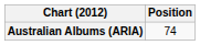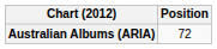 <table class="wikitable plainrowheaders">
 <tr>
 <th scope="col">Chart (2012)</th>
 <th scope="col">Position</th>
 </tr>
 <tr>
 <th scope="row">Australian Albums (ARIA)</th>
-<td style="text-align:center;">74</td>
+<td style="text-align:center;">72</td>
 </tr>
 </table>
